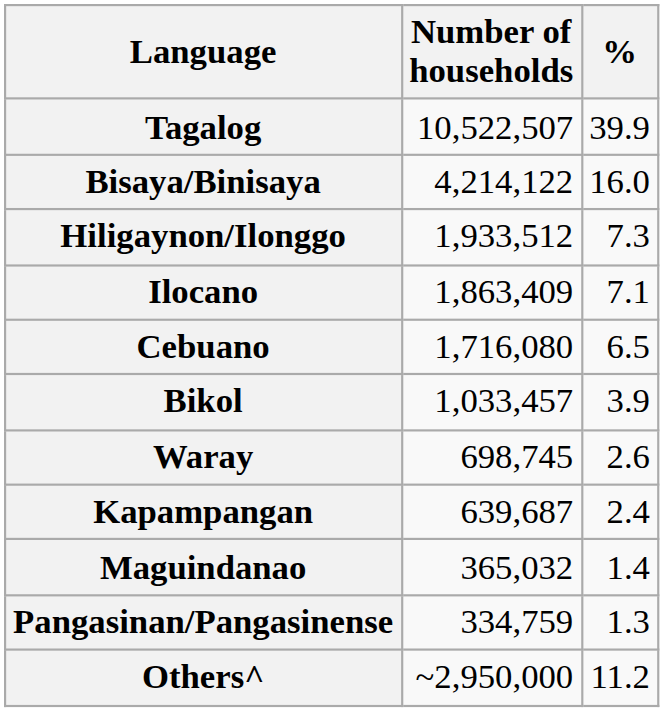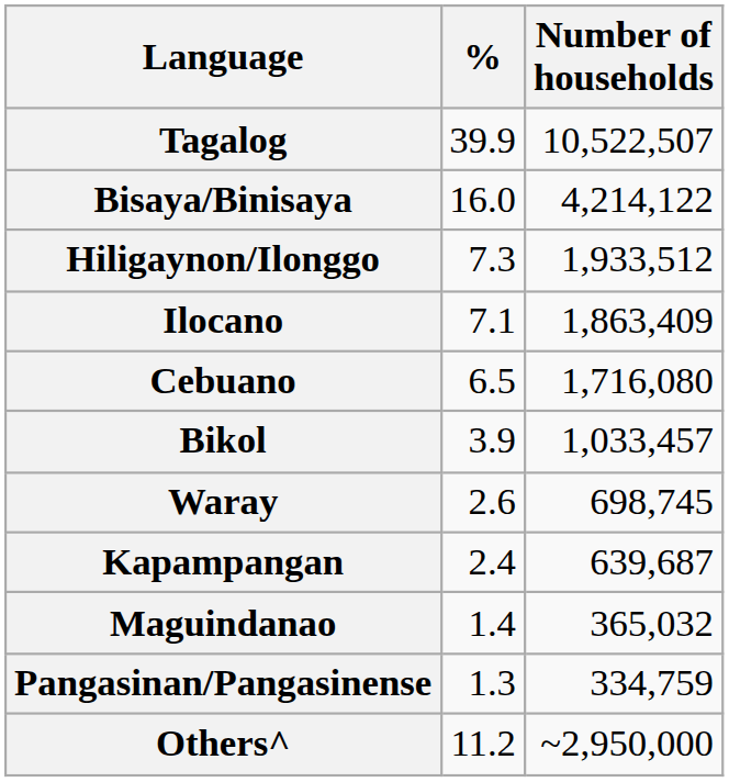 <table class="wikitable sortable" style="text-align:right;">
 <tr>
 <th>Language</th>
+<th>%</th>
 <th>Number of<br>households</th>
-<th>%</th>
 </tr>
 <tr>
 <th>Tagalog</th>
+<td>39.9</td>
 <td>10,522,507</td>
-<td>39.9</td>
 </tr>
 <tr>
 <th>Bisaya/Binisaya</th>
+<td>16.0</td>
 <td>4,214,122</td>
-<td>16.0</td>
 </tr>
 <tr>
 <th>Hiligaynon/Ilonggo</th>
+<td>7.3</td>
 <td>1,933,512</td>
-<td>7.3</td>
 </tr>
 <tr>
 <th>Ilocano</th>
+<td>7.1</td>
 <td>1,863,409</td>
-<td>7.1</td>
 </tr>
 <tr>
 <th>Cebuano</th>
+<td>6.5</td>
 <td>1,716,080</td>
-<td>6.5</td>
 </tr>
 <tr>
 <th>Bikol</th>
+<td>3.9</td>
 <td>1,033,457</td>
-<td>3.9</td>
 </tr>
 <tr>
 <th>Waray</th>
+<td>2.6</td>
 <td>698,745</td>
-<td>2.6</td>
 </tr>
 <tr>
 <th>Kapampangan</th>
+<td>2.4</td>
 <td>639,687</td>
-<td>2.4</td>
 </tr>
 <tr>
 <th>Maguindanao</th>
+<td>1.4</td>
 <td>365,032</td>
-<td>1.4</td>
 </tr>
 <tr>
 <th>Pangasinan/Pangasinense</th>
+<td>1.3</td>
 <td>334,759</td>
-<td>1.3</td>
 </tr>
 <tr>
 <th>Others^</th>
+<td>11.2</td>
 <td>~2,950,000</td>
-<td>11.2</td>
 </tr>
 </table>
